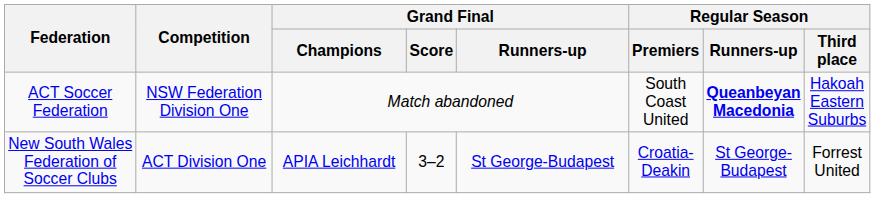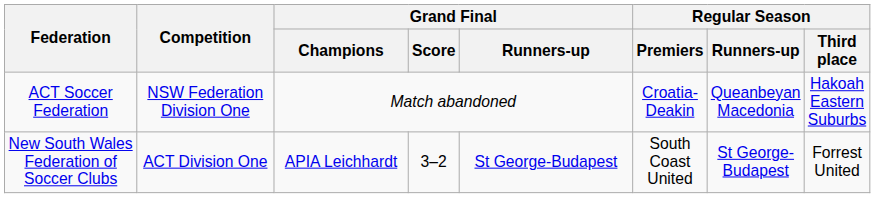 <table class="wikitable" width="100%">
 <tr>
 <th rowspan="2" style="width:10em">Federation</th>
 <th rowspan="2" style="width:10em">Competition</th>
 <th colspan="3" scope="col">Grand Final</th>
 <th colspan="3">Regular Season</th>
 </tr>
 <tr>
 <th style="width:10em">Champions</th>
 <th>Score</th>
 <th style="width:15em">Runners-up</th>
 <th>Premiers</th>
 <th>Runners-up</th>
 <th>Third place</th>
 </tr>
 <tr>
 <td align="center"><a href='#'>ACT Soccer Federation</a></td>
 <td align="center"><a href='#'>NSW Federation Division One</a></td>
 <td colspan=3 align="center"><em>Match abandoned</em></td>
-<td align="center">South Coast United</td>
-<td align="center"><strong><a href='#'>Queanbeyan Macedonia</a></strong></td>
+<td align="center"><a href='#'>Croatia-Deakin</a></td>
+<td align="center"><a href='#'>Queanbeyan Macedonia</a></td>
 <td align="center"><a href='#'>Hakoah Eastern Suburbs</a></td>
 </tr>
 <tr>
 <td align="center"><a href='#'>New South Wales Federation of Soccer Clubs</a></td>
 <td align="center"><a href='#'>ACT Division One</a></td>
 <td align="center"><a href='#'>APIA Leichhardt</a></td>
 <td align="center">3–2</td>
 <td align="center"><a href='#'>St George-Budapest</a></td>
-<td align="center"><a href='#'>Croatia-Deakin</a></td>
+<td align="center">South Coast United</td>
 <td align="center"><a href='#'>St George-Budapest</a></td>
 <td align="center">Forrest United</td>
 </tr>
 </table>
